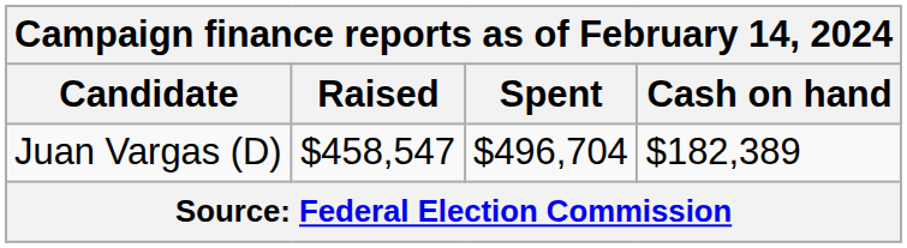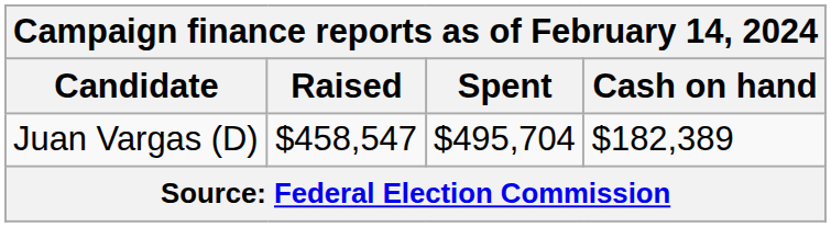 <table class="wikitable sortable">
 <tr>
 <th colspan=4>Campaign finance reports as of February 14, 2024</th>
 </tr>
 <tr style="text-align:center;">
 <th>Candidate</th>
 <th>Raised</th>
 <th>Spent</th>
 <th>Cash on hand</th>
 </tr>
 <tr>
 <td>Juan Vargas (D)</td>
 <td>$458,547</td>
-<td>$496,704</td>
+<td>$495,704</td>
 <td>$182,389</td>
 </tr>
 <tr>
 <th colspan="4"><small>Source: <a href='#'>Federal Election Commission</a></small></th>
 </tr>
 </table>
